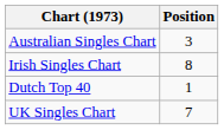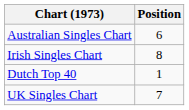 <table class="wikitable sortable">
 <tr>
 <th align="left">Chart (1973)</th>
 <th align="left">Position</th>
 </tr>
 <tr>
 <td align="left"><a href='#'>Australian Singles Chart</a></td>
-<td style="text-align:center;">3</td>
+<td style="text-align:center;">6</td>
 </tr>
 <tr>
 <td align="left"><a href='#'>Irish Singles Chart</a></td>
 <td style="text-align:center;">8</td>
 </tr>
 <tr>
 <td align="left"><a href='#'>Dutch Top 40</a></td>
 <td style="text-align:center;">1</td>
 </tr>
 <tr>
 <td align="left"><a href='#'>UK Singles Chart</a></td>
 <td style="text-align:center;">7</td>
 </tr>
 </table>
